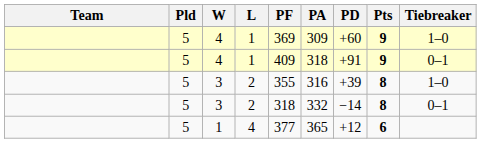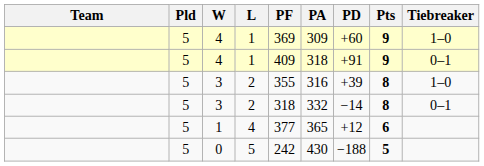 <table class=wikitable style="text-align:center">
 <tr>
 <th width=180>Team</th>
 <th width=30>Pld</th>
 <th width=30>W</th>
 <th width=30>L</th>
 <th width=30>PF</th>
 <th width=30>PA</th>
 <th width=30>PD</th>
 <th width=30>Pts</th>
 <th width=80>Tiebreaker</th>
 </tr>
 <tr bgcolor="#ffffcc">
 <td align="left"></td>
 <td>5</td>
 <td>4</td>
 <td>1</td>
 <td>369</td>
 <td>309</td>
 <td>+60</td>
 <td><strong>9</strong></td>
 <td>1–0</td>
 </tr>
 <tr bgcolor="#ffffcc">
 <td align="left"></td>
 <td>5</td>
 <td>4</td>
 <td>1</td>
 <td>409</td>
 <td>318</td>
 <td>+91</td>
 <td><strong>9</strong></td>
 <td>0–1</td>
 </tr>
 <tr>
 <td align="left"></td>
 <td>5</td>
 <td>3</td>
 <td>2</td>
 <td>355</td>
 <td>316</td>
 <td>+39</td>
 <td><strong>8</strong></td>
 <td>1–0</td>
 </tr>
 <tr>
 <td align="left"></td>
 <td>5</td>
 <td>3</td>
 <td>2</td>
 <td>318</td>
 <td>332</td>
 <td>−14</td>
 <td><strong>8</strong></td>
 <td>0–1</td>
 </tr>
 <tr>
 <td align="left"></td>
 <td>5</td>
 <td>1</td>
 <td>4</td>
 <td>377</td>
 <td>365</td>
 <td>+12</td>
 <td><strong>6</strong></td>
 <td></td>
 </tr>
+<tr>
+<td align="left"></td>
+<td>5</td>
+<td>0</td>
+<td>5</td>
+<td>242</td>
+<td>430</td>
+<td>−188</td>
+<td><strong>5</strong></td>
+<td></td>
+</tr>
 </table>
